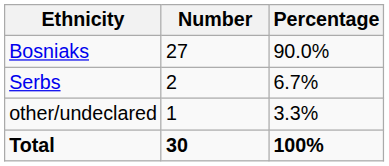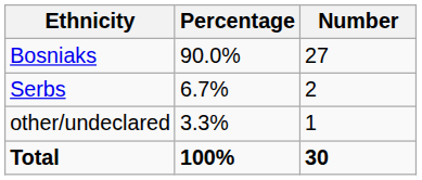 <table class="wikitable">
 <tr>
 <th width="100px">Ethnicity</th>
+<th width="80px">Percentage</th>
 <th width="80px">Number</th>
-<th width="80px">Percentage</th>
 </tr>
 <tr>
 <td><a href='#'>Bosniaks</a></td>
+<td>90.0%</td>
 <td>27</td>
-<td>90.0%</td>
 </tr>
 <tr>
 <td><a href='#'>Serbs</a></td>
+<td>6.7%</td>
 <td>2</td>
-<td>6.7%</td>
 </tr>
 <tr>
 <td>other/undeclared</td>
+<td>3.3%</td>
 <td>1</td>
-<td>3.3%</td>
 </tr>
 <tr>
 <td><strong>Total</strong></td>
+<td><strong>100%</strong></td>
 <td><strong>30</strong></td>
-<td><strong>100%</strong></td>
 </tr>
 </table>
